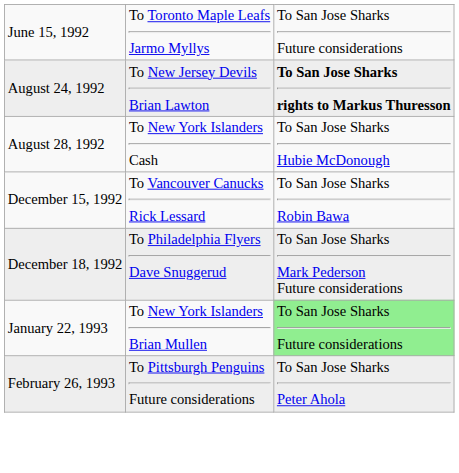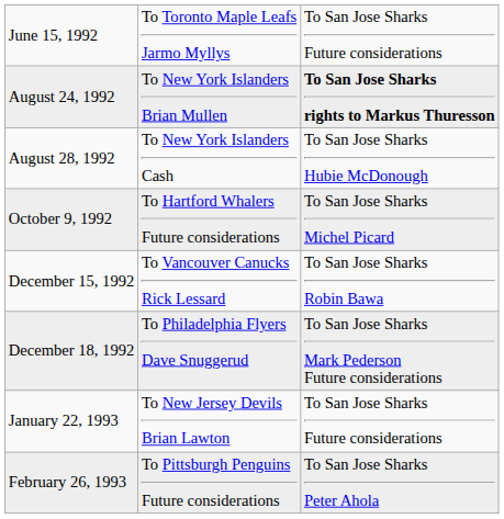 <table class="wikitable">
 <tr>
 <td>June 15, 1992</td>
 <td valign="top">To <a href='#'>Toronto Maple Leafs</a> <hr> <a href='#'>Jarmo Myllys</a></td>
 <td valign="top">To San Jose Sharks <hr> Future considerations</td>
 </tr>
 <tr bgcolor="#eeeeee">
 <td>August 24, 1992</td>
-<td valign="top">To <a href='#'>New Jersey Devils</a> <hr> <a href='#'>Brian Lawton</a></td>
+<td valign="top">To <a href='#'>New York Islanders</a> <hr> <a href='#'>Brian Mullen</a></td>
 <td valign="top"><strong>To San Jose Sharks <hr>	rights to Markus Thuresson</strong></td>
 </tr>
 <tr>
 <td>August 28, 1992</td>
 <td valign="top">To <a href='#'>New York Islanders</a> <hr> Cash</td>
 <td valign="top">To San Jose Sharks <hr> <a href='#'>Hubie McDonough</a></td>
+</tr>
+<tr bgcolor="#eeeeee">
+<td>October 9, 1992</td>
+<td valign="top">To <a href='#'>Hartford Whalers</a> <hr> Future considerations</td>
+<td valign="top">To San Jose Sharks <hr> <a href='#'>Michel Picard</a></td>
 </tr>
 <tr>
 <td>December 15, 1992</td>
 <td valign="top">To <a href='#'>Vancouver Canucks</a> <hr> <a href='#'>Rick Lessard</a></td>
 <td valign="top">To San Jose Sharks <hr> <a href='#'>Robin Bawa</a></td>
 </tr>
 <tr bgcolor="#eeeeee">
 <td>December 18, 1992</td>
 <td valign="top">To <a href='#'>Philadelphia Flyers</a> <hr> <a href='#'>Dave Snuggerud</a></td>
 <td valign="top">To San Jose Sharks <hr> <a href='#'>Mark Pederson</a> <br> Future considerations</td>
 </tr>
 <tr>
 <td>January 22, 1993</td>
-<td valign="top">To <a href='#'>New York Islanders</a> <hr> <a href='#'>Brian Mullen</a></td>
-<td valign="top" style="background: lightgreen;">To San Jose Sharks <hr> Future considerations</td>
+<td valign="top">To <a href='#'>New Jersey Devils</a> <hr> <a href='#'>Brian Lawton</a></td>
+<td valign="top">To San Jose Sharks <hr> Future considerations</td>
 </tr>
 <tr bgcolor="#eeeeee">
 <td>February 26, 1993</td>
 <td valign="top">To <a href='#'>Pittsburgh Penguins</a> <hr> Future considerations</td>
 <td valign="top">To San Jose Sharks <hr> <a href='#'>Peter Ahola</a></td>
 </tr>
 </table>
